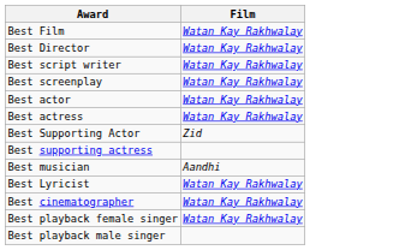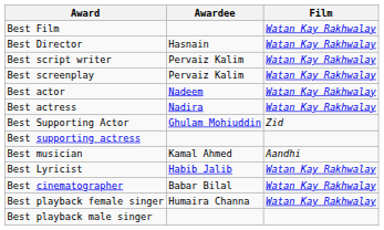 <table class="wikitable">
 <tr>
 <th>Award</th>
+<th>Awardee</th>
 <th>Film</th>
 </tr>
 <tr>
 <td>Best Film</td>
+<td></td>
 <td><em><a href='#'>Watan Kay Rakhwalay</a></em></td>
 </tr>
 <tr>
 <td>Best Director</td>
+<td>Hasnain</td>
 <td><em><a href='#'>Watan Kay Rakhwalay</a></em></td>
 </tr>
 <tr>
 <td>Best script writer</td>
+<td>Pervaiz Kalim</td>
 <td><em><a href='#'>Watan Kay Rakhwalay</a></em></td>
 </tr>
 <tr>
 <td>Best screenplay</td>
+<td>Pervaiz Kalim</td>
 <td><em><a href='#'>Watan Kay Rakhwalay</a></em></td>
 </tr>
 <tr>
 <td>Best actor</td>
+<td><a href='#'>Nadeem</a></td>
 <td><em><a href='#'>Watan Kay Rakhwalay</a></em></td>
 </tr>
 <tr>
 <td>Best actress</td>
+<td><a href='#'>Nadira</a></td>
 <td><em><a href='#'>Watan Kay Rakhwalay</a></em></td>
 </tr>
 <tr>
 <td>Best Supporting Actor</td>
+<td><a href='#'>Ghulam Mohiuddin</a></td>
 <td><em>Zid</em></td>
 </tr>
 <tr>
 <td>Best <a href='#'>supporting actress</a></td>
 <td></td>
+<td></td>
 </tr>
 <tr>
 <td>Best musician</td>
+<td>Kamal Ahmed</td>
 <td><em>Aandhi</em></td>
 </tr>
 <tr>
 <td>Best Lyricist</td>
+<td><a href='#'>Habib Jalib</a></td>
 <td><em><a href='#'>Watan Kay Rakhwalay</a></em></td>
 </tr>
 <tr>
 <td>Best <a href='#'>cinematographer</a></td>
+<td>Babar Bilal</td>
 <td><em><a href='#'>Watan Kay Rakhwalay</a></em></td>
 </tr>
 <tr>
 <td>Best playback female singer</td>
+<td>Humaira Channa</td>
 <td><em><a href='#'>Watan Kay Rakhwalay</a></em></td>
 </tr>
 <tr>
 <td>Best playback male singer</td>
 <td></td>
+<td></td>
 </tr>
 </table>
